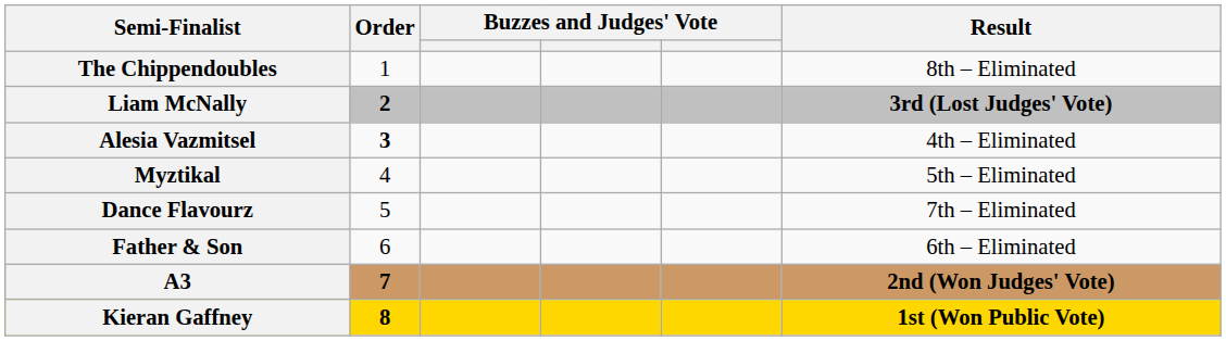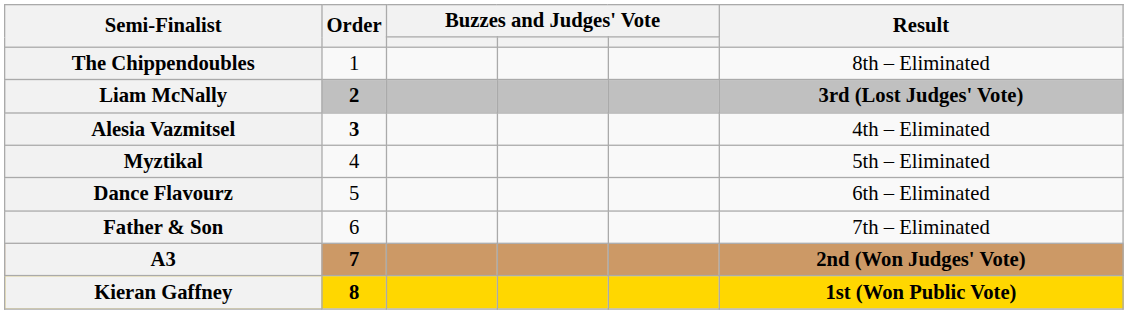 <table class="wikitable plainrowheaders sortable" style="text-align:center;">
 <tr>
 <th scope="col" rowspan=2 class="unsortable" style="width:17em;">Semi-Finalist</th>
 <th scope="col" rowspan=2 style="width:1em;">Order</th>
 <th scope="col" colspan=3 class="unsortable" style="width:18em;">Buzzes and Judges' Vote</th>
 <th scope="col" rowspan=2 style="width:23em;">Result</th>
 </tr>
 <tr>
 <th scope="col" class="unsortable" style="width:6em;"></th>
 <th scope="col" class="unsortable" style="width:6em;"></th>
 <th scope="col" class="unsortable" style="width:6em;"></th>
 </tr>
 <tr>
 <th scope="row">The Chippendoubles</th>
 <td>1</td>
 <td style="text-align:center;"></td>
 <td style="text-align:center;"></td>
 <td style="text-align:center;"></td>
 <td>8th – Eliminated</td>
 </tr>
 <tr bgcolor=silver>
 <th scope="row"><strong>Liam McNally</strong></th>
 <td><strong>2</strong></td>
 <td style="text-align:center;"></td>
 <td style="text-align:center;"></td>
 <td style="text-align:center;"></td>
 <td><strong>3rd (Lost Judges' Vote)</strong></td>
 </tr>
 <tr>
 <th scope="row">Alesia Vazmitsel</th>
 <td><strong>3</strong></td>
 <td style="text-align:center;"></td>
 <td style="text-align:center;"></td>
 <td style="text-align:center;"></td>
 <td>4th – Eliminated</td>
 </tr>
 <tr>
 <th scope="row">Myztikal</th>
 <td>4</td>
 <td style="text-align:center;"></td>
 <td style="text-align:center;"></td>
 <td style="text-align:center;"></td>
 <td>5th – Eliminated</td>
 </tr>
 <tr>
 <th scope="row">Dance Flavourz</th>
 <td>5</td>
 <td style="text-align:center;"></td>
 <td style="text-align:center;"></td>
 <td style="text-align:center;"></td>
-<td>7th – Eliminated</td>
+<td>6th – Eliminated</td>
 </tr>
 <tr>
 <th scope="row">Father & Son</th>
 <td>6</td>
 <td style="text-align:center;"></td>
 <td style="text-align:center;"></td>
 <td style="text-align:center;"></td>
-<td>6th – Eliminated</td>
+<td>7th – Eliminated</td>
 </tr>
 <tr bgcolor=#c96>
 <th scope="row"><strong>A3</strong></th>
 <td><strong>7</strong></td>
 <td style="text-align:center;"></td>
 <td style="text-align:center;"></td>
 <td style="text-align:center;"></td>
 <td><strong>2nd (Won Judges' Vote)</strong></td>
 </tr>
 <tr bgcolor=gold>
 <th scope="row"><strong>Kieran Gaffney</strong></th>
 <td><strong>8</strong></td>
 <td style="text-align:center;"></td>
 <td style="text-align:center;"></td>
 <td style="text-align:center;"></td>
 <td><strong>1st (Won Public Vote)</strong></td>
 </tr>
 </table>
